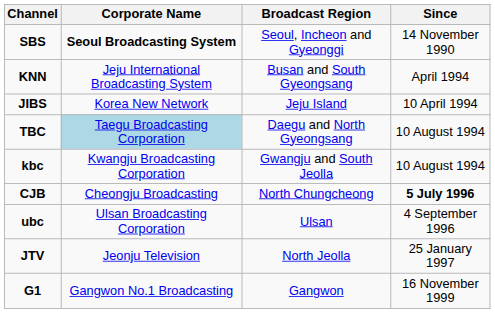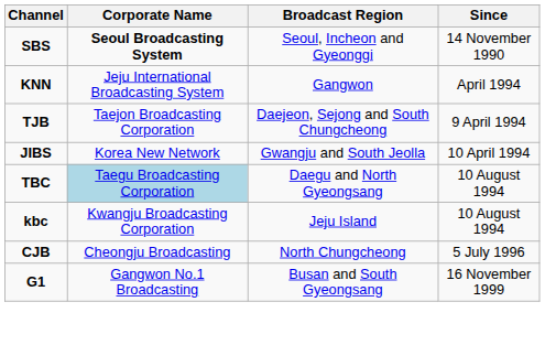 <table class="wikitable" style="text-align:center;">
 <tr>
 <th>Channel</th>
 <th>Corporate Name</th>
 <th>Broadcast Region</th>
 <th>Since</th>
 </tr>
 <tr>
 <td><strong>SBS</strong></td>
 <td><strong>Seoul Broadcasting System</strong></td>
 <td><a href='#'>Seoul</a>, <a href='#'>Incheon</a> and <a href='#'>Gyeonggi</a></td>
 <td>14 November 1990</td>
 </tr>
 <tr>
 <td><strong>KNN</strong></td>
 <td><a href='#'>Jeju International Broadcasting System</a></td>
-<td><a href='#'>Busan</a> and <a href='#'>South Gyeongsang</a></td>
+<td><a href='#'>Gangwon</a></td>
 <td>April 1994</td>
+</tr>
+<tr>
+<td><strong>TJB</strong></td>
+<td><a href='#'>Taejon Broadcasting Corporation</a></td>
+<td><a href='#'>Daejeon</a>, <a href='#'>Sejong</a> and <a href='#'>South Chungcheong</a></td>
+<td>9 April 1994</td>
 </tr>
 <tr>
 <td><strong>JIBS</strong></td>
 <td><a href='#'>Korea New Network</a></td>
-<td><a href='#'>Jeju Island</a></td>
+<td><a href='#'>Gwangju</a> and <a href='#'>South Jeolla</a></td>
 <td>10 April 1994</td>
 </tr>
 <tr>
 <td><strong>TBC</strong></td>
 <td style="background: lightblue;"><a href='#'>Taegu Broadcasting Corporation</a></td>
 <td><a href='#'>Daegu</a> and <a href='#'>North Gyeongsang</a></td>
 <td>10 August 1994</td>
 </tr>
 <tr>
 <td><strong>kbc</strong></td>
 <td><a href='#'>Kwangju Broadcasting Corporation</a></td>
-<td><a href='#'>Gwangju</a> and <a href='#'>South Jeolla</a></td>
+<td><a href='#'>Jeju Island</a></td>
 <td>10 August 1994</td>
 </tr>
 <tr>
 <td><strong>CJB</strong></td>
 <td><a href='#'>Cheongju Broadcasting</a></td>
 <td><a href='#'>North Chungcheong</a></td>
-<td><strong>5 July 1996</strong></td>
-</tr>
-<tr>
-<td><strong>ubc</strong></td>
-<td><a href='#'>Ulsan Broadcasting Corporation</a></td>
-<td><a href='#'>Ulsan</a></td>
-<td>4 September 1996</td>
-</tr>
-<tr>
-<td><strong>JTV</strong></td>
-<td><a href='#'>Jeonju Television</a></td>
-<td><a href='#'>North Jeolla</a></td>
-<td>25 January 1997</td>
+<td>5 July 1996</td>
 </tr>
 <tr>
 <td><strong>G1</strong></td>
 <td><a href='#'>Gangwon No.1 Broadcasting</a></td>
-<td><a href='#'>Gangwon</a></td>
+<td><a href='#'>Busan</a> and <a href='#'>South Gyeongsang</a></td>
 <td>16 November 1999</td>
 </tr>
 </table>
